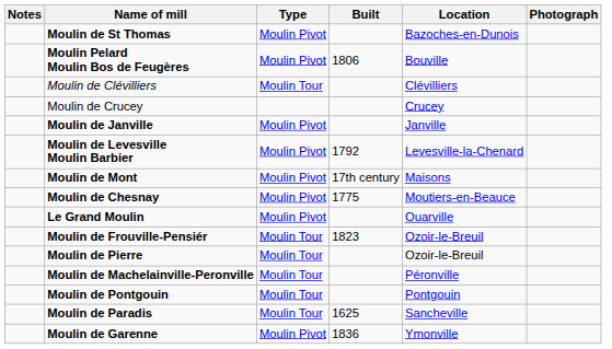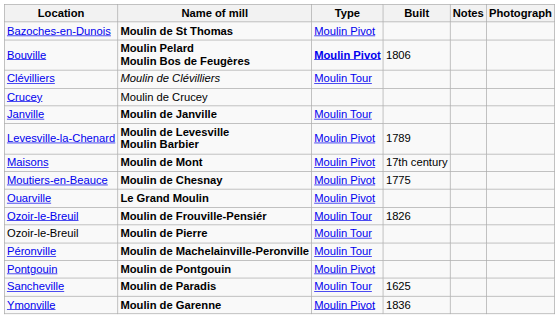 <table class="wikitable">
 <tr>
-<th>Notes</th>
+<th>Location</th>
 <th>Name of mill</th>
 <th>Type</th>
 <th>Built</th>
-<th>Location</th>
+<th>Notes</th>
 <th>Photograph</th>
 </tr>
 <tr>
-<td> </td>
+<td><a href='#'>Bazoches-en-Dunois</a></td>
 <td><strong>Moulin de St Thomas</strong></td>
 <td><a href='#'>Moulin Pivot</a></td>
 <td></td>
-<td><a href='#'>Bazoches-en-Dunois</a></td>
+<td> </td>
 <td></td>
 </tr>
 <tr>
+<td><a href='#'>Bouville</a></td>
+<td><strong>Moulin Pelard<br>Moulin Bos de Feugères</strong></td>
+<td><strong><a href='#'>Moulin Pivot</a></strong></td>
+<td>1806</td>
 <td> </td>
-<td><strong>Moulin Pelard<br>Moulin Bos de Feugères</strong></td>
-<td><a href='#'>Moulin Pivot</a></td>
-<td>1806</td>
-<td><a href='#'>Bouville</a></td>
 <td></td>
 </tr>
 <tr>
-<td> </td>
+<td><a href='#'>Clévilliers</a></td>
 <td><em>Moulin de Clévilliers</em></td>
 <td><a href='#'>Moulin Tour</a></td>
 <td></td>
-<td><a href='#'>Clévilliers</a></td>
+<td> </td>
 <td></td>
 </tr>
 <tr>
-<td></td>
+<td><a href='#'>Crucey</a></td>
 <td>Moulin de Crucey</td>
 <td></td>
 <td></td>
-<td><a href='#'>Crucey</a></td>
+<td></td>
 <td></td>
 </tr>
 <tr>
+<td><a href='#'>Janville</a></td>
+<td><strong>Moulin de Janville</strong></td>
+<td><a href='#'>Moulin Tour</a></td>
+<td></td>
 <td> </td>
-<td><strong>Moulin de Janville</strong></td>
-<td><a href='#'>Moulin Pivot</a></td>
-<td></td>
-<td><a href='#'>Janville</a></td>
 <td></td>
 </tr>
 <tr>
-<td> </td>
+<td><a href='#'>Levesville-la-Chenard</a></td>
 <td><strong>Moulin de Levesville<br>Moulin Barbier</strong></td>
 <td><a href='#'>Moulin Pivot</a></td>
-<td>1792</td>
-<td><a href='#'>Levesville-la-Chenard</a></td>
+<td>1789</td>
+<td> </td>
 <td></td>
 </tr>
 <tr>
-<td> </td>
+<td><a href='#'>Maisons</a></td>
 <td><strong>Moulin de Mont</strong></td>
 <td><a href='#'>Moulin Pivot</a></td>
 <td>17th century</td>
-<td><a href='#'>Maisons</a></td>
+<td> </td>
 <td></td>
 </tr>
 <tr>
-<td> </td>
+<td><a href='#'>Moutiers-en-Beauce</a></td>
 <td><strong>Moulin de Chesnay</strong></td>
 <td><a href='#'>Moulin Pivot</a></td>
 <td>1775</td>
-<td><a href='#'>Moutiers-en-Beauce</a></td>
+<td> </td>
 <td></td>
 </tr>
 <tr>
-<td> </td>
+<td><a href='#'>Ouarville</a></td>
 <td><strong>Le Grand Moulin</strong></td>
 <td><a href='#'>Moulin Pivot</a></td>
 <td></td>
-<td><a href='#'>Ouarville</a></td>
+<td> </td>
 <td></td>
 </tr>
 <tr>
-<td></td>
+<td><a href='#'>Ozoir-le-Breuil</a></td>
 <td><strong>Moulin de Frouville-Pensiér</strong></td>
 <td><a href='#'>Moulin Tour</a></td>
-<td>1823</td>
-<td><a href='#'>Ozoir-le-Breuil</a></td>
+<td>1826</td>
+<td></td>
 <td></td>
 </tr>
 <tr>
-<td> </td>
+<td>Ozoir-le-Breuil</td>
 <td><strong>Moulin de Pierre</strong></td>
 <td><a href='#'>Moulin Tour</a></td>
 <td></td>
-<td>Ozoir-le-Breuil</td>
+<td> </td>
 <td></td>
 </tr>
 <tr>
-<td> </td>
+<td><a href='#'>Péronville</a></td>
 <td><strong>Moulin de Machelainville-Peronville</strong></td>
 <td><a href='#'>Moulin Tour</a></td>
 <td></td>
-<td><a href='#'>Péronville</a></td>
+<td> </td>
 <td></td>
 </tr>
 <tr>
+<td><a href='#'>Pontgouin</a></td>
+<td><strong>Moulin de Pontgouin</strong></td>
+<td><a href='#'>Moulin Pivot</a></td>
+<td></td>
 <td> </td>
-<td><strong>Moulin de Pontgouin</strong></td>
-<td><a href='#'>Moulin Tour</a></td>
-<td></td>
-<td><a href='#'>Pontgouin</a></td>
 <td></td>
 </tr>
 <tr>
-<td> </td>
+<td><a href='#'>Sancheville</a></td>
 <td><strong>Moulin de Paradis</strong></td>
 <td><a href='#'>Moulin Tour</a></td>
 <td>1625</td>
-<td><a href='#'>Sancheville</a></td>
+<td> </td>
 <td></td>
 </tr>
 <tr>
-<td> </td>
+<td><a href='#'>Ymonville</a></td>
 <td><strong>Moulin de Garenne</strong></td>
 <td><a href='#'>Moulin Pivot</a></td>
 <td>1836</td>
-<td><a href='#'>Ymonville</a></td>
+<td> </td>
 <td></td>
 </tr>
 </table>
